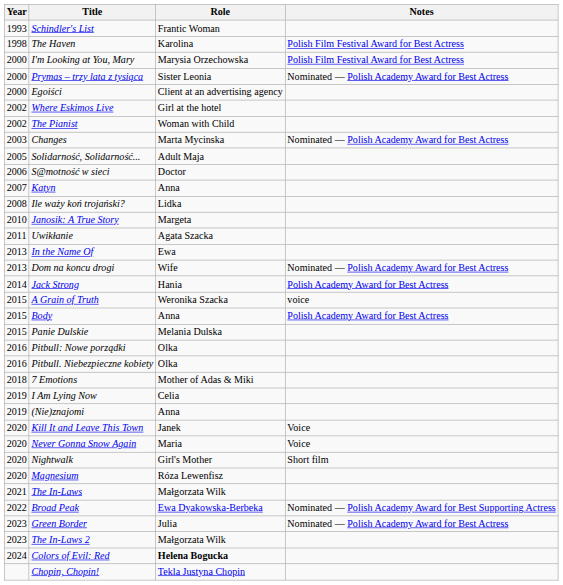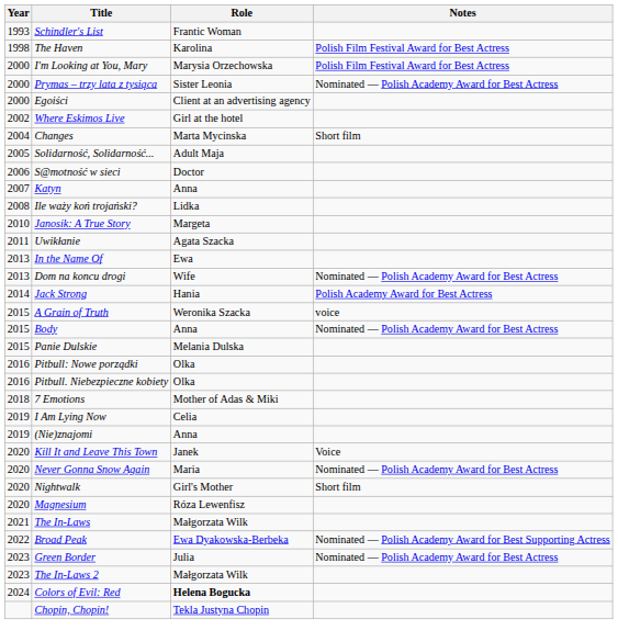 <table class="wikitable sortable">
 <tr>
 <th>Year</th>
 <th>Title</th>
 <th>Role</th>
 <th>Notes</th>
 </tr>
 <tr>
 <td>1993</td>
 <td><em><a href='#'>Schindler's List</a></em></td>
 <td>Frantic Woman</td>
 <td></td>
 </tr>
 <tr>
 <td>1998</td>
 <td><em>The Haven</em></td>
 <td>Karolina</td>
 <td><a href='#'>Polish Film Festival Award for Best Actress</a></td>
 </tr>
 <tr>
 <td>2000</td>
 <td><em>I'm Looking at You, Mary</em></td>
 <td>Marysia Orzechowska</td>
 <td><a href='#'>Polish Film Festival Award for Best Actress</a></td>
 </tr>
 <tr>
 <td>2000</td>
 <td><em><a href='#'>Prymas – trzy lata z tysiąca</a></em></td>
 <td>Sister Leonia</td>
 <td>Nominated — <a href='#'>Polish Academy Award for Best Actress</a></td>
 </tr>
 <tr>
 <td>2000</td>
 <td><em>Egoiści</em></td>
 <td>Client at an advertising agency</td>
 <td></td>
 </tr>
 <tr>
 <td>2002</td>
 <td><em><a href='#'>Where Eskimos Live</a></em></td>
 <td>Girl at the hotel</td>
 <td></td>
 </tr>
 <tr>
-<td>2002</td>
-<td><em><a href='#'>The Pianist</a></em></td>
-<td>Woman with Child</td>
-<td></td>
-</tr>
-<tr>
-<td>2003</td>
+<td>2004</td>
 <td><em>Changes</em></td>
 <td>Marta Mycinska</td>
-<td>Nominated — <a href='#'>Polish Academy Award for Best Actress</a></td>
+<td>Short film</td>
 </tr>
 <tr>
 <td>2005</td>
 <td><em>Solidarność, Solidarność...</em></td>
 <td>Adult Maja</td>
 <td></td>
 </tr>
 <tr>
 <td>2006</td>
 <td><em>S@motność w sieci</em></td>
 <td>Doctor</td>
 <td></td>
 </tr>
 <tr>
 <td>2007</td>
 <td><em><a href='#'>Katyn</a></em></td>
 <td>Anna</td>
 <td></td>
 </tr>
 <tr>
 <td>2008</td>
 <td><em>Ile waży koń trojański?</em></td>
 <td>Lidka</td>
 <td></td>
 </tr>
 <tr>
 <td>2010</td>
 <td><em><a href='#'>Janosik: A True Story</a></em></td>
 <td>Margeta</td>
 <td></td>
 </tr>
 <tr>
 <td>2011</td>
 <td><em>Uwikłanie</em></td>
 <td>Agata Szacka</td>
 <td></td>
 </tr>
 <tr>
 <td>2013</td>
 <td><em><a href='#'>In the Name Of</a></em></td>
 <td>Ewa</td>
 <td></td>
 </tr>
 <tr>
 <td>2013</td>
 <td><em>Dom na koncu drogi</em></td>
 <td>Wife</td>
 <td>Nominated — <a href='#'>Polish Academy Award for Best Actress</a></td>
 </tr>
 <tr>
 <td>2014</td>
 <td><em><a href='#'>Jack Strong</a></em></td>
 <td>Hania</td>
 <td><a href='#'>Polish Academy Award for Best Actress</a></td>
 </tr>
 <tr>
 <td>2015</td>
 <td><em><a href='#'>A Grain of Truth</a></em></td>
 <td>Weronika Szacka</td>
 <td>voice</td>
 </tr>
 <tr>
 <td>2015</td>
 <td><em><a href='#'>Body</a></em></td>
 <td>Anna</td>
-<td><a href='#'>Polish Academy Award for Best Actress</a></td>
+<td>Nominated — <a href='#'>Polish Academy Award for Best Actress</a></td>
 </tr>
 <tr>
 <td>2015</td>
 <td><em>Panie Dulskie</em></td>
 <td>Melania Dulska</td>
 <td></td>
 </tr>
 <tr>
 <td>2016</td>
 <td><em>Pitbull: Nowe porządki</em></td>
 <td>Olka</td>
 <td></td>
 </tr>
 <tr>
 <td>2016</td>
 <td><em>Pitbull. Niebezpieczne kobiety</em></td>
 <td>Olka</td>
 </tr>
 <tr>
 <td>2018</td>
 <td><em>7 Emotions</em></td>
 <td>Mother of Adas & Miki</td>
 <td></td>
 </tr>
 <tr>
 <td>2019</td>
 <td><em>I Am Lying Now</em></td>
 <td>Celia</td>
 </tr>
 <tr>
 <td>2019</td>
 <td><em>(Nie)znajomi</em></td>
 <td>Anna</td>
 <td></td>
 </tr>
 <tr>
 <td>2020</td>
 <td><em><a href='#'>Kill It and Leave This Town</a></em></td>
 <td>Janek</td>
 <td>Voice</td>
 </tr>
 <tr>
 <td>2020</td>
 <td><em><a href='#'>Never Gonna Snow Again</a></em></td>
 <td>Maria</td>
-<td>Voice</td>
+<td>Nominated — <a href='#'>Polish Academy Award for Best Actress</a></td>
 </tr>
 <tr>
 <td>2020</td>
 <td><em>Nightwalk</em></td>
 <td>Girl's Mother</td>
 <td>Short film</td>
 </tr>
 <tr>
 <td>2020</td>
 <td><em><a href='#'>Magnesium</a></em></td>
 <td>Róza Lewenfisz</td>
 <td></td>
 </tr>
 <tr>
 <td>2021</td>
 <td><em><a href='#'>The In-Laws</a></em></td>
 <td>Małgorzata Wilk</td>
 <td></td>
 </tr>
 <tr>
 <td>2022</td>
 <td><em><a href='#'>Broad Peak</a></em></td>
 <td><a href='#'>Ewa Dyakowska-Berbeka</a></td>
 <td>Nominated — <a href='#'>Polish Academy Award for Best Supporting Actress</a></td>
 </tr>
 <tr>
 <td>2023</td>
 <td><em><a href='#'>Green Border</a></em></td>
 <td>Julia</td>
 <td>Nominated — <a href='#'>Polish Academy Award for Best Actress</a></td>
 </tr>
 <tr>
 <td>2023</td>
 <td><em><a href='#'>The In-Laws 2</a></em></td>
 <td>Małgorzata Wilk</td>
 <td></td>
 </tr>
 <tr>
 <td>2024</td>
 <td><em><a href='#'>Colors of Evil: Red</a></em></td>
 <td><strong>Helena Bogucka</strong></td>
 <td></td>
 </tr>
 <tr>
 <td></td>
 <td><em><a href='#'>Chopin, Chopin!</a></em></td>
 <td><a href='#'>Tekla Justyna Chopin</a></td>
 <td></td>
 </tr>
 </table>
